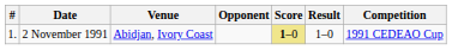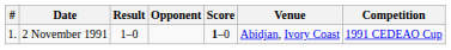 <table class="wikitable" style="font-size: 95%;">
 <tr>
 <th>#</th>
 <th>Date</th>
-<th>Venue</th>
+<th>Result</th>
 <th>Opponent</th>
 <th>Score</th>
-<th>Result</th>
+<th>Venue</th>
 <th>Competition</th>
 </tr>
 <tr>
 <td>1.</td>
 <td>2 November 1991</td>
+<td align="center">1–0</td>
+<td></td>
+<td align="center"><strong>1</strong>–0</td>
 <td><a href='#'>Abidjan</a>, <a href='#'>Ivory Coast</a></td>
-<td></td>
-<td align="center" style="background: khaki;"><strong>1</strong>–0</td>
-<td align="center">1–0</td>
 <td><a href='#'>1991 CEDEAO Cup</a></td>
 </tr>
 </table>
